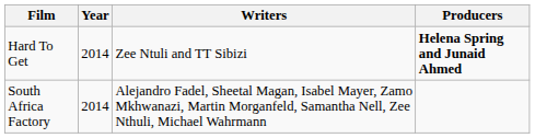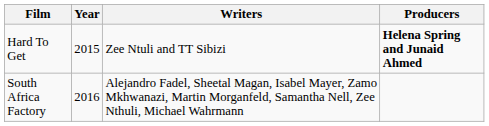 <table class="wikitable sortable">
 <tr>
 <th>Film</th>
 <th>Year</th>
 <th>Writers</th>
 <th>Producers</th>
 </tr>
 <tr>
 <td>Hard To Get</td>
-<td>2014</td>
+<td>2015</td>
 <td>Zee Ntuli and TT Sibizi</td>
 <td><strong>Helena Spring and Junaid Ahmed</strong></td>
 </tr>
 <tr>
 <td>South Africa Factory</td>
-<td>2014</td>
+<td>2016</td>
 <td>Alejandro Fadel, Sheetal Magan, Isabel Mayer, Zamo Mkhwanazi, Martin Morganfeld, Samantha Nell, Zee Nthuli, Michael Wahrmann</td>
 <td></td>
 </tr>
 </table>
